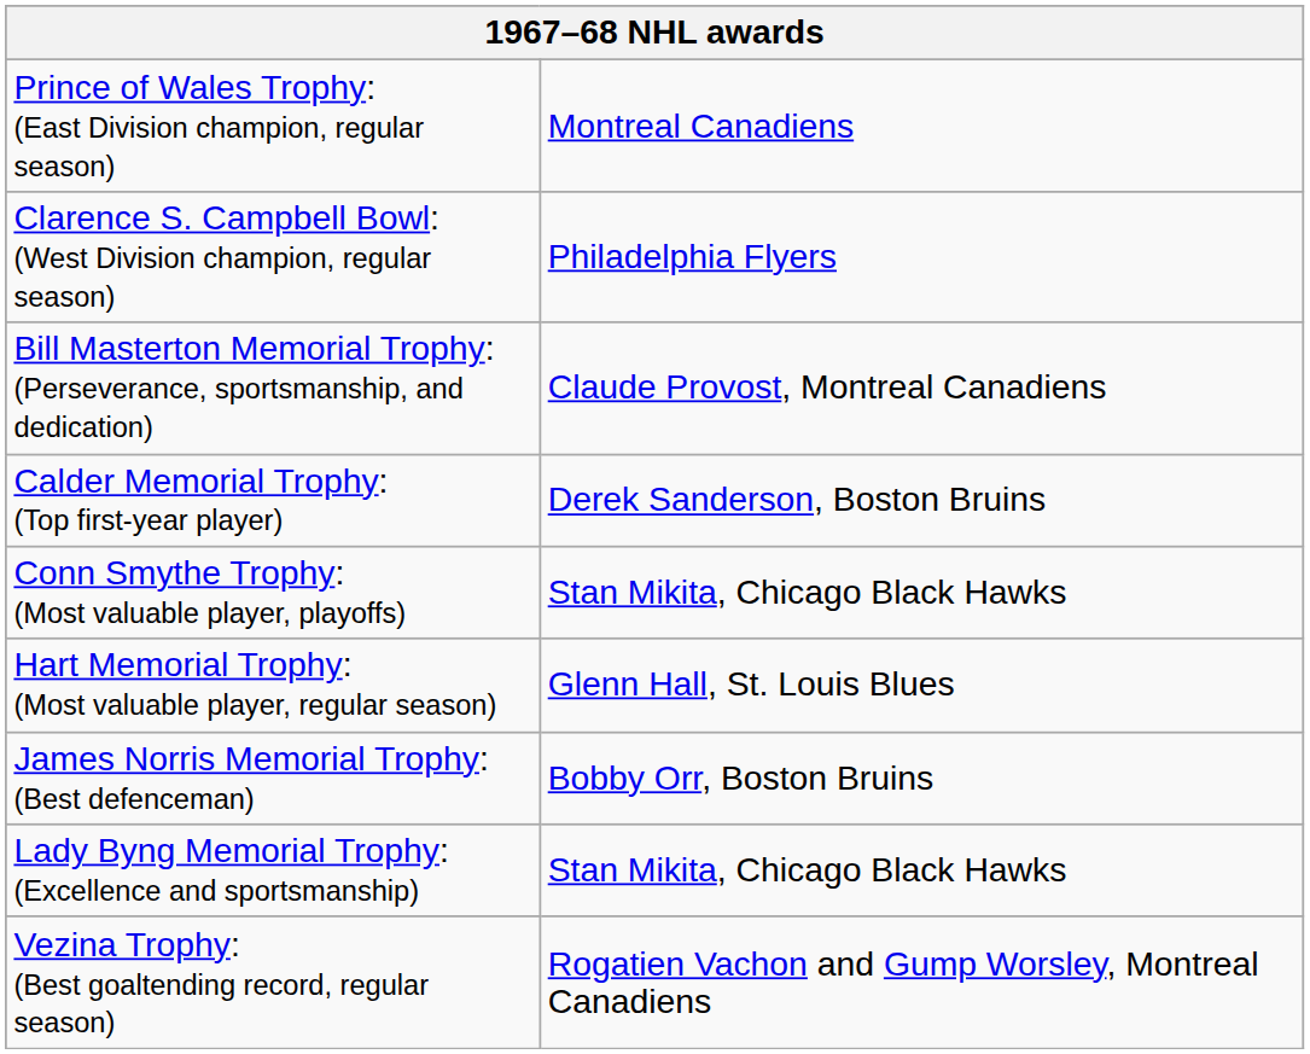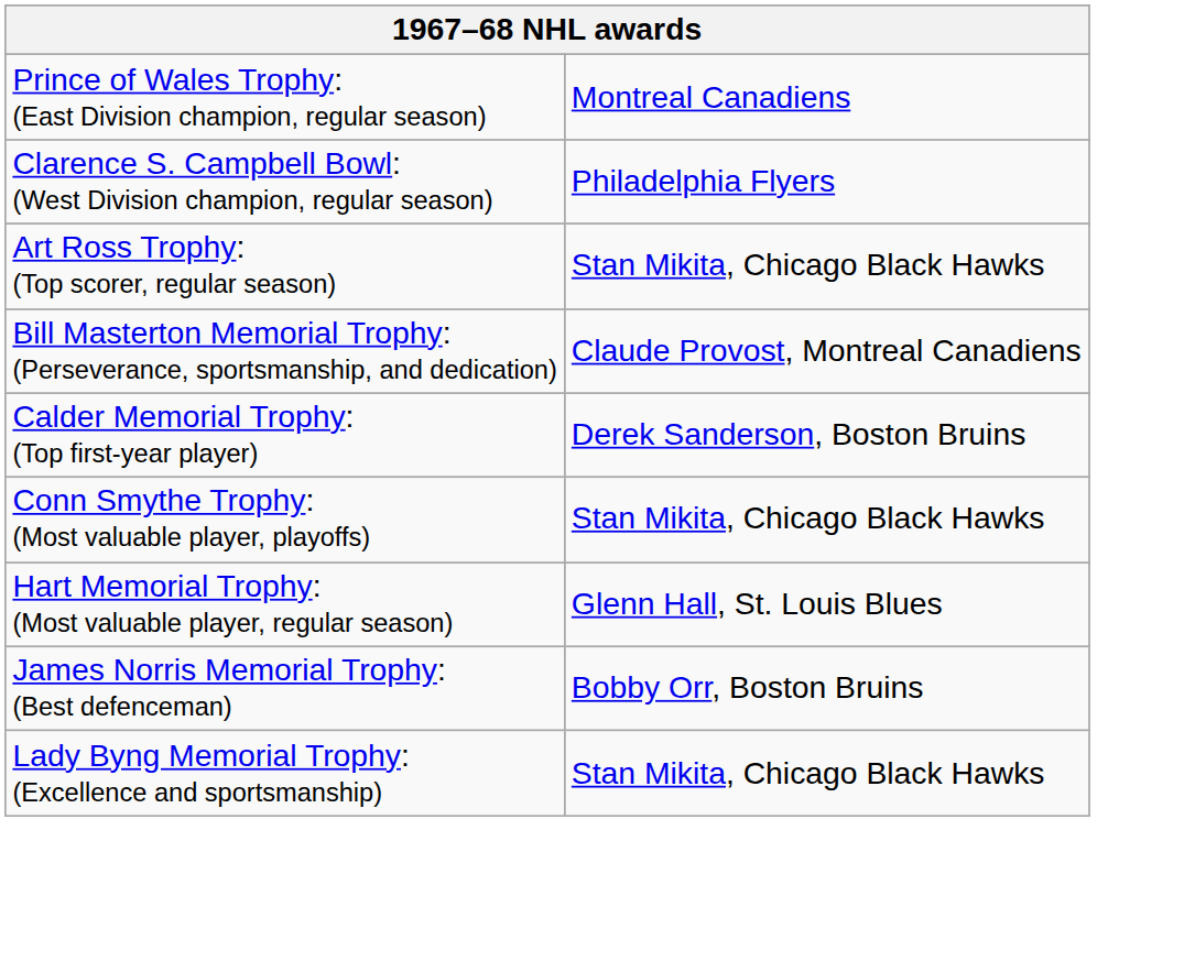 <table class="wikitable">
 <tr>
 <th bgcolor="#DDDDDD" colspan="2">1967–68 NHL awards</th>
 </tr>
 <tr>
 <td><a href='#'>Prince of Wales Trophy</a>:<br><small>(East Division champion, regular season)</small></td>
 <td><a href='#'>Montreal Canadiens</a></td>
 </tr>
 <tr>
 <td><a href='#'>Clarence S. Campbell Bowl</a>:<br><small>(West Division champion, regular season)</small></td>
 <td><a href='#'>Philadelphia Flyers</a></td>
+</tr>
+<tr>
+<td><a href='#'>Art Ross Trophy</a>:<br><small>(Top scorer, regular season)</small></td>
+<td><a href='#'>Stan Mikita</a>, Chicago Black Hawks</td>
 </tr>
 <tr>
 <td><a href='#'>Bill Masterton Memorial Trophy</a>:<br><small>(Perseverance, sportsmanship, and dedication)</small></td>
 <td><a href='#'>Claude Provost</a>, Montreal Canadiens</td>
 </tr>
 <tr>
 <td><a href='#'>Calder Memorial Trophy</a>:<br><small>(Top first-year player)</small></td>
 <td><a href='#'>Derek Sanderson</a>, Boston Bruins</td>
 </tr>
 <tr>
 <td><a href='#'>Conn Smythe Trophy</a>:<br><small>(Most valuable player, playoffs)</small></td>
 <td><a href='#'>Stan Mikita</a>, Chicago Black Hawks</td>
 </tr>
 <tr>
 <td><a href='#'>Hart Memorial Trophy</a>:<br><small>(Most valuable player, regular season)</small></td>
 <td><a href='#'>Glenn Hall</a>, St. Louis Blues</td>
 </tr>
 <tr>
 <td><a href='#'>James Norris Memorial Trophy</a>:<br><small>(Best defenceman)</small></td>
 <td><a href='#'>Bobby Orr</a>, Boston Bruins</td>
 </tr>
 <tr>
 <td><a href='#'>Lady Byng Memorial Trophy</a>:<br><small>(Excellence and sportsmanship)</small></td>
 <td><a href='#'>Stan Mikita</a>, Chicago Black Hawks</td>
 </tr>
-<tr>
-<td><a href='#'>Vezina Trophy</a>:<br><small>(Best goaltending record, regular season)</small></td>
-<td><a href='#'>Rogatien Vachon</a> and <a href='#'>Gump Worsley</a>, Montreal Canadiens</td>
-</tr>
 </table>
